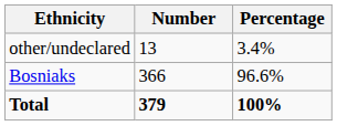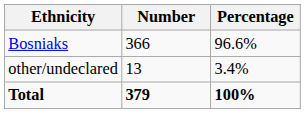 <table class="wikitable">
 <tr>
 <th width="100px">Ethnicity</th>
 <th width="80px">Number</th>
 <th width="80px">Percentage</th>
 </tr>
 <tr>
+<td><a href='#'>Bosniaks</a></td>
+<td>366</td>
+<td>96.6%</td>
+</tr>
+<tr>
 <td>other/undeclared</td>
 <td>13</td>
 <td>3.4%</td>
-</tr>
-<tr>
-<td><a href='#'>Bosniaks</a></td>
-<td>366</td>
-<td>96.6%</td>
 </tr>
 <tr>
 <td><strong>Total</strong></td>
 <td><strong>379</strong></td>
 <td><strong>100%</strong></td>
 </tr>
 </table>
